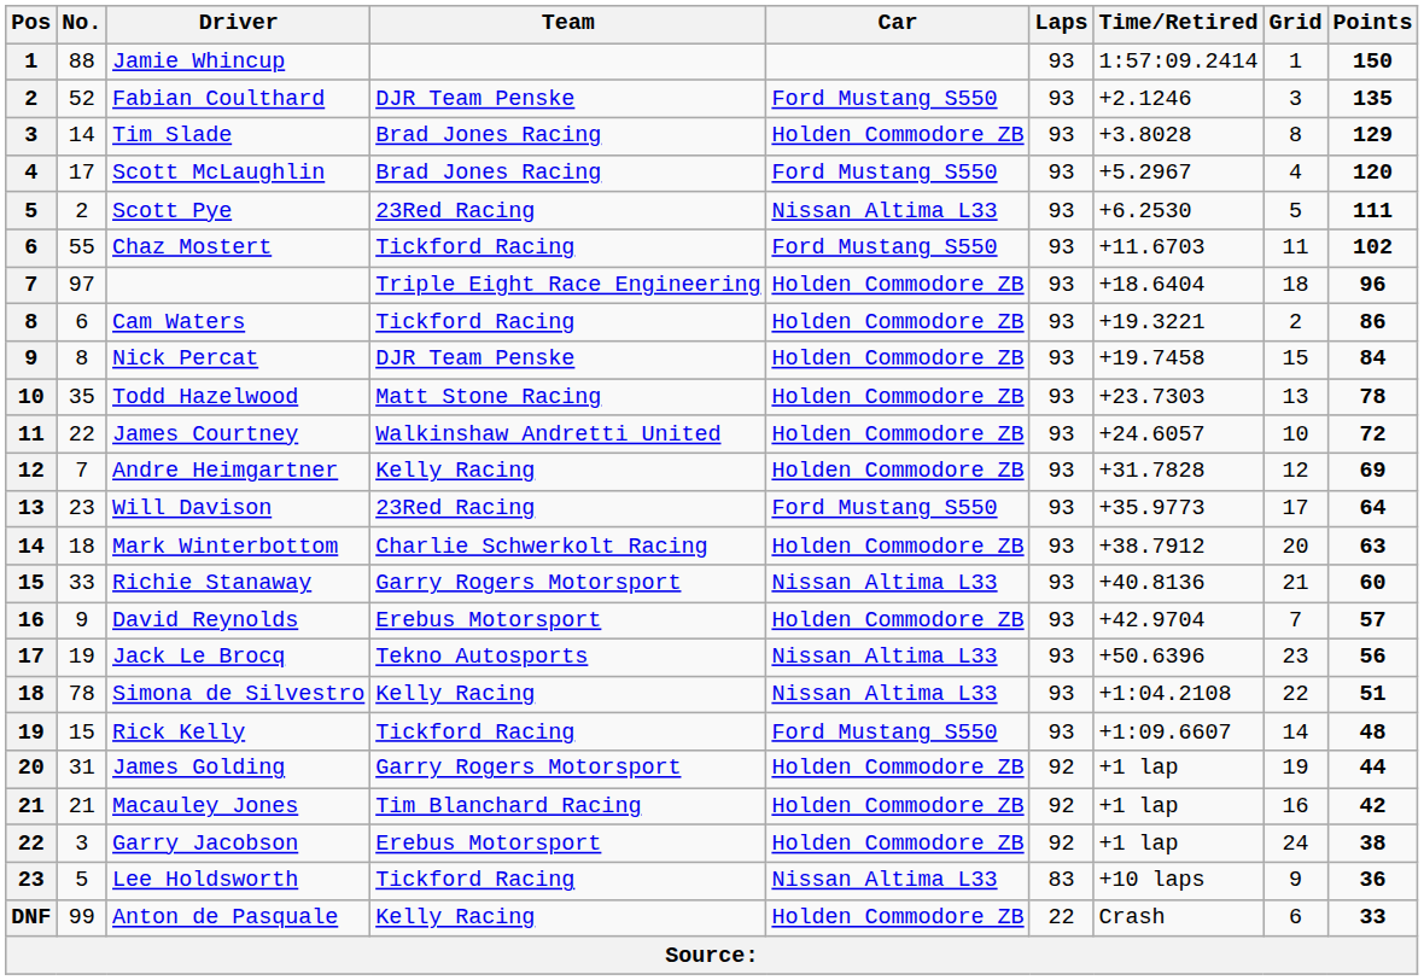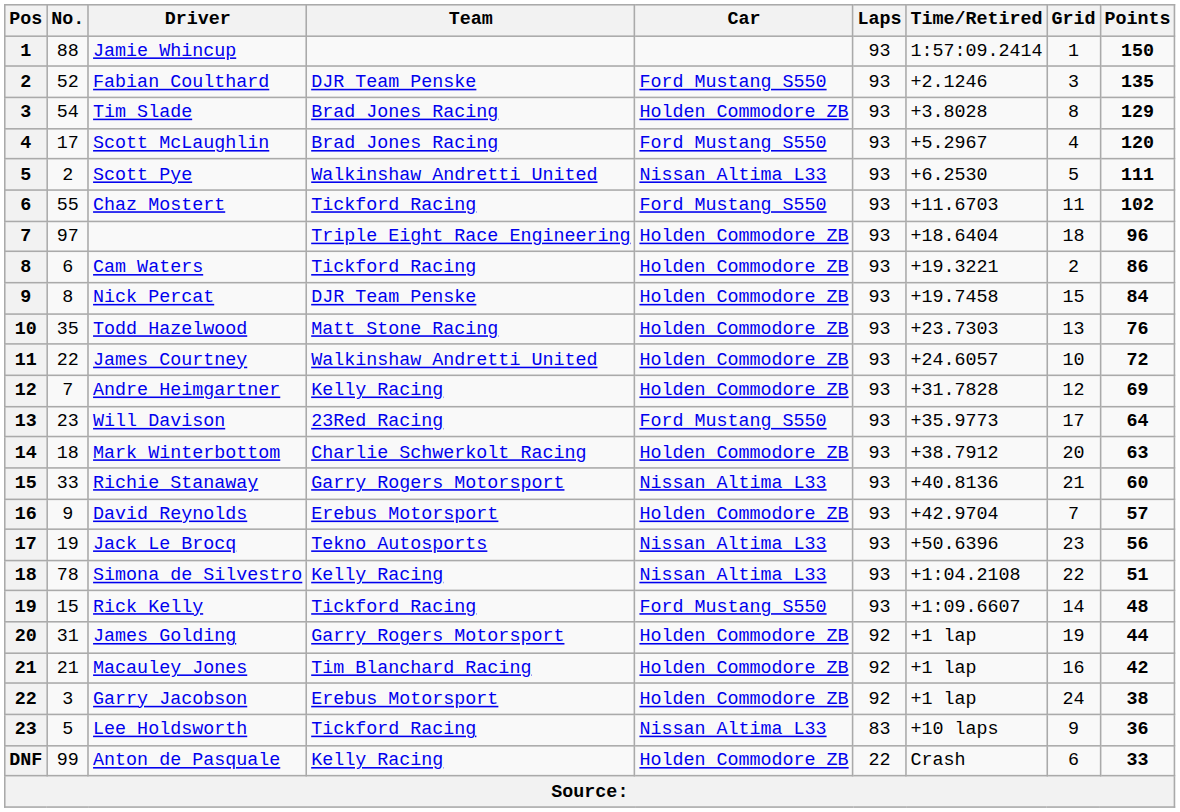 <table class="wikitable" style="font-size:90%;">
 <tr>
 <th>Pos</th>
 <th>No.</th>
 <th>Driver</th>
 <th>Team</th>
 <th>Car</th>
 <th>Laps</th>
 <th>Time/Retired</th>
 <th>Grid</th>
 <th>Points</th>
 </tr>
 <tr>
 <th>1</th>
 <td align="center">88</td>
 <td> <a href='#'>Jamie Whincup</a></td>
 <td></td>
 <td></td>
 <td align="center">93</td>
 <td>1:57:09.2414</td>
 <td align="center">1</td>
 <td align="center"><strong>150</strong></td>
 </tr>
 <tr>
 <th>2</th>
 <td align="center">52</td>
 <td> <a href='#'>Fabian Coulthard</a></td>
 <td><a href='#'>DJR Team Penske</a></td>
 <td><a href='#'>Ford Mustang S550</a></td>
 <td align="center">93</td>
 <td>+2.1246</td>
 <td align="center">3</td>
 <td align="center"><strong>135</strong></td>
 </tr>
 <tr>
 <th>3</th>
-<td align="center">14</td>
+<td align="center">54</td>
 <td> <a href='#'>Tim Slade</a></td>
 <td><a href='#'>Brad Jones Racing</a></td>
 <td><a href='#'>Holden Commodore ZB</a></td>
 <td align="center">93</td>
 <td>+3.8028</td>
 <td align="center">8</td>
 <td align="center"><strong>129</strong></td>
 </tr>
 <tr>
 <th>4</th>
 <td align="center">17</td>
 <td> <a href='#'>Scott McLaughlin</a></td>
 <td><a href='#'>Brad Jones Racing</a></td>
 <td><a href='#'>Ford Mustang S550</a></td>
 <td align="center">93</td>
 <td>+5.2967</td>
 <td align="center">4</td>
 <td align="center"><strong>120</strong></td>
 </tr>
 <tr>
 <th>5</th>
 <td align="center">2</td>
 <td> <a href='#'>Scott Pye</a></td>
-<td><a href='#'>23Red Racing</a></td>
+<td><a href='#'>Walkinshaw Andretti United</a></td>
 <td><a href='#'>Nissan Altima L33</a></td>
 <td align="center">93</td>
 <td>+6.2530</td>
 <td align="center">5</td>
 <td align="center"><strong>111</strong></td>
 </tr>
 <tr>
 <th>6</th>
 <td align="center">55</td>
 <td> <a href='#'>Chaz Mostert</a></td>
 <td><a href='#'>Tickford Racing</a></td>
 <td><a href='#'>Ford Mustang S550</a></td>
 <td align="center">93</td>
 <td>+11.6703</td>
 <td align="center">11</td>
 <td align="center"><strong>102</strong></td>
 </tr>
 <tr>
 <th>7</th>
 <td align="center">97</td>
 <td></td>
 <td><a href='#'>Triple Eight Race Engineering</a></td>
 <td><a href='#'>Holden Commodore ZB</a></td>
 <td align="center">93</td>
 <td>+18.6404</td>
 <td align="center">18</td>
 <td align="center"><strong>96</strong></td>
 </tr>
 <tr>
 <th>8</th>
 <td align="center">6</td>
 <td> <a href='#'>Cam Waters</a></td>
 <td><a href='#'>Tickford Racing</a></td>
 <td><a href='#'>Holden Commodore ZB</a></td>
 <td align="center">93</td>
 <td>+19.3221</td>
 <td align="center">2</td>
 <td align="center"><strong>86</strong></td>
 </tr>
 <tr>
 <th>9</th>
 <td align="center">8</td>
 <td> <a href='#'>Nick Percat</a></td>
 <td><a href='#'>DJR Team Penske</a></td>
 <td><a href='#'>Holden Commodore ZB</a></td>
 <td align="center">93</td>
 <td>+19.7458</td>
 <td align="center">15</td>
 <td align="center"><strong>84</strong></td>
 </tr>
 <tr>
 <th>10</th>
 <td align="center">35</td>
 <td> <a href='#'>Todd Hazelwood</a></td>
 <td><a href='#'>Matt Stone Racing</a></td>
 <td><a href='#'>Holden Commodore ZB</a></td>
 <td align="center">93</td>
 <td>+23.7303</td>
 <td align="center">13</td>
-<td align="center"><strong>78</strong></td>
+<td align="center"><strong>76</strong></td>
 </tr>
 <tr>
 <th>11</th>
 <td align="center">22</td>
 <td> <a href='#'>James Courtney</a></td>
 <td><a href='#'>Walkinshaw Andretti United</a></td>
 <td><a href='#'>Holden Commodore ZB</a></td>
 <td align="center">93</td>
 <td>+24.6057</td>
 <td align="center">10</td>
 <td align="center"><strong>72</strong></td>
 </tr>
 <tr>
 <th>12</th>
 <td align="center">7</td>
 <td> <a href='#'>Andre Heimgartner</a></td>
 <td><a href='#'>Kelly Racing</a></td>
 <td><a href='#'>Holden Commodore ZB</a></td>
 <td align="center">93</td>
 <td>+31.7828</td>
 <td align="center">12</td>
 <td align="center"><strong>69</strong></td>
 </tr>
 <tr>
 <th>13</th>
 <td align="center">23</td>
 <td> <a href='#'>Will Davison</a></td>
 <td><a href='#'>23Red Racing</a></td>
 <td><a href='#'>Ford Mustang S550</a></td>
 <td align="center">93</td>
 <td>+35.9773</td>
 <td align="center">17</td>
 <td align="center"><strong>64</strong></td>
 </tr>
 <tr>
 <th>14</th>
 <td align="center">18</td>
 <td> <a href='#'>Mark Winterbottom</a></td>
 <td><a href='#'>Charlie Schwerkolt Racing</a></td>
 <td><a href='#'>Holden Commodore ZB</a></td>
 <td align="center">93</td>
 <td>+38.7912</td>
 <td align="center">20</td>
 <td align="center"><strong>63</strong></td>
 </tr>
 <tr>
 <th>15</th>
 <td align="center">33</td>
 <td> <a href='#'>Richie Stanaway</a></td>
 <td><a href='#'>Garry Rogers Motorsport</a></td>
 <td><a href='#'>Nissan Altima L33</a></td>
 <td align="center">93</td>
 <td>+40.8136</td>
 <td align="center">21</td>
 <td align="center"><strong>60</strong></td>
 </tr>
 <tr>
 <th>16</th>
 <td align="center">9</td>
 <td> <a href='#'>David Reynolds</a></td>
 <td><a href='#'>Erebus Motorsport</a></td>
 <td><a href='#'>Holden Commodore ZB</a></td>
 <td align="center">93</td>
 <td>+42.9704</td>
 <td align="center">7</td>
 <td align="center"><strong>57</strong></td>
 </tr>
 <tr>
 <th>17</th>
 <td align="center">19</td>
 <td> <a href='#'>Jack Le Brocq</a></td>
 <td><a href='#'>Tekno Autosports</a></td>
 <td><a href='#'>Nissan Altima L33</a></td>
 <td align="center">93</td>
 <td>+50.6396</td>
 <td align="center">23</td>
 <td align="center"><strong>56</strong></td>
 </tr>
 <tr>
 <th>18</th>
 <td align="center">78</td>
 <td> <a href='#'>Simona de Silvestro</a></td>
 <td><a href='#'>Kelly Racing</a></td>
 <td><a href='#'>Nissan Altima L33</a></td>
 <td align="center">93</td>
 <td>+1:04.2108</td>
 <td align="center">22</td>
 <td align="center"><strong>51</strong></td>
 </tr>
 <tr>
 <th>19</th>
 <td align="center">15</td>
 <td> <a href='#'>Rick Kelly</a></td>
 <td><a href='#'>Tickford Racing</a></td>
 <td><a href='#'>Ford Mustang S550</a></td>
 <td align="center">93</td>
 <td>+1:09.6607</td>
 <td align="center">14</td>
 <td align="center"><strong>48</strong></td>
 </tr>
 <tr>
 <th>20</th>
 <td align="center">31</td>
 <td> <a href='#'>James Golding</a></td>
 <td><a href='#'>Garry Rogers Motorsport</a></td>
 <td><a href='#'>Holden Commodore ZB</a></td>
 <td align="center">92</td>
 <td>+1 lap</td>
 <td align="center">19</td>
 <td align="center"><strong>44</strong></td>
 </tr>
 <tr>
 <th>21</th>
 <td align="center">21</td>
 <td> <a href='#'>Macauley Jones</a></td>
 <td><a href='#'>Tim Blanchard Racing</a></td>
 <td><a href='#'>Holden Commodore ZB</a></td>
 <td align="center">92</td>
 <td>+1 lap</td>
 <td align="center">16</td>
 <td align="center"><strong>42</strong></td>
 </tr>
 <tr>
 <th>22</th>
 <td align="center">3</td>
 <td> <a href='#'>Garry Jacobson</a></td>
 <td><a href='#'>Erebus Motorsport</a></td>
 <td><a href='#'>Holden Commodore ZB</a></td>
 <td align="center">92</td>
 <td>+1 lap</td>
 <td align="center">24</td>
 <td align="center"><strong>38</strong></td>
 </tr>
 <tr>
 <th>23</th>
 <td align="center">5</td>
 <td> <a href='#'>Lee Holdsworth</a></td>
 <td><a href='#'>Tickford Racing</a></td>
 <td><a href='#'>Nissan Altima L33</a></td>
 <td align="center">83</td>
 <td>+10 laps</td>
 <td align="center">9</td>
 <td align="center"><strong>36</strong></td>
 </tr>
 <tr>
 <th>DNF</th>
 <td align="center">99</td>
 <td> <a href='#'>Anton de Pasquale</a></td>
 <td><a href='#'>Kelly Racing</a></td>
 <td><a href='#'>Holden Commodore ZB</a></td>
 <td align="center">22</td>
 <td>Crash</td>
 <td align="center">6</td>
 <td align="center"><strong>33</strong></td>
 </tr>
 <tr>
 <th colspan="9">Source:</th>
 </tr>
 </table>
